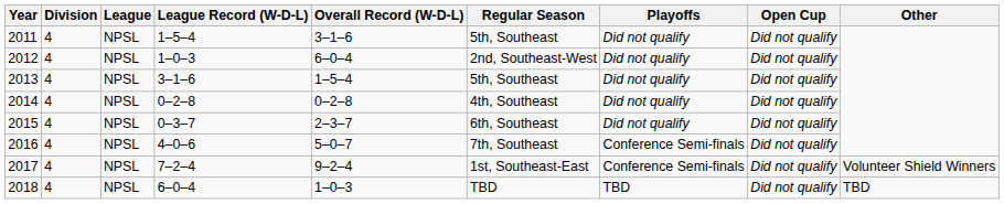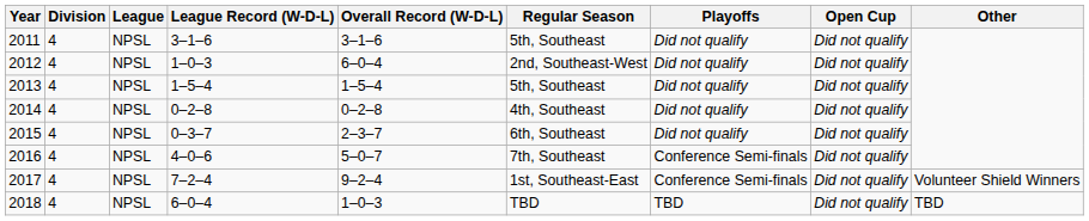 <table class="wikitable">
 <tr>
 <th>Year</th>
 <th>Division</th>
 <th>League</th>
 <th>League Record (W-D-L)</th>
 <th>Overall Record (W-D-L)</th>
 <th>Regular Season</th>
 <th>Playoffs</th>
 <th>Open Cup</th>
 <th>Other</th>
 </tr>
 <tr>
 <td>2011</td>
 <td>4</td>
 <td>NPSL</td>
-<td>1–5–4</td>
+<td>3–1–6</td>
 <td>3–1–6</td>
 <td>5th, Southeast</td>
 <td><em>Did not qualify</em></td>
 <td><em>Did not qualify</em></td>
 </tr>
 <tr>
 <td>2012</td>
 <td>4</td>
 <td>NPSL</td>
 <td>1–0–3</td>
 <td>6–0–4</td>
 <td>2nd, Southeast-West</td>
 <td><em>Did not qualify</em></td>
 <td><em>Did not qualify</em></td>
 </tr>
 <tr>
 <td>2013</td>
 <td>4</td>
 <td>NPSL</td>
-<td>3–1–6</td>
+<td>1–5–4</td>
 <td>1–5–4</td>
 <td>5th, Southeast</td>
 <td><em>Did not qualify</em></td>
 <td><em>Did not qualify</em></td>
 </tr>
 <tr>
 <td>2014</td>
 <td>4</td>
 <td>NPSL</td>
 <td>0–2–8</td>
 <td>0–2–8</td>
 <td>4th, Southeast</td>
 <td><em>Did not qualify</em></td>
 <td><em>Did not qualify</em></td>
 </tr>
 <tr>
 <td>2015</td>
 <td>4</td>
 <td>NPSL</td>
 <td>0–3–7</td>
 <td>2–3–7</td>
 <td>6th, Southeast</td>
 <td><em>Did not qualify</em></td>
 <td><em>Did not qualify</em></td>
 </tr>
 <tr>
 <td>2016</td>
 <td>4</td>
 <td>NPSL</td>
 <td>4–0–6</td>
 <td>5–0–7</td>
 <td>7th, Southeast</td>
 <td>Conference Semi-finals</td>
 <td><em>Did not qualify</em></td>
 </tr>
 <tr>
 <td>2017</td>
 <td>4</td>
 <td>NPSL</td>
 <td>7–2–4</td>
 <td>9–2–4</td>
 <td>1st, Southeast-East</td>
 <td>Conference Semi-finals</td>
 <td><em>Did not qualify</em></td>
 <td>Volunteer Shield Winners</td>
 </tr>
 <tr>
 <td>2018</td>
 <td>4</td>
 <td>NPSL</td>
 <td>6–0–4</td>
 <td>1–0–3</td>
 <td>TBD</td>
 <td>TBD</td>
 <td><em>Did not qualify</em></td>
 <td>TBD</td>
 </tr>
 </table>
